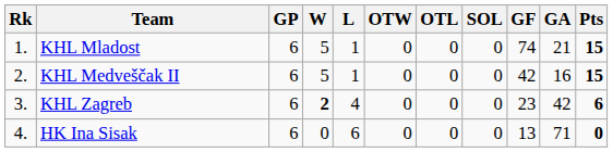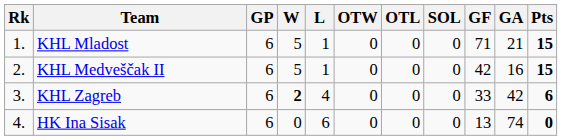 <table class="wikitable" style="text-align:right;">
 <tr>
 <th width=20>Rk</th>
 <th width=200>Team</th>
 <th width=20 abbr="Games Played">GP</th>
 <th width=20 abbr="Won">W</th>
 <th width=20 abbr="Lost">L</th>
 <th width=20 abbr="Overtimes Won">OTW</th>
 <th width=20 abbr="Overtime Lost">OTL</th>
 <th width=20 abbr="Overtime Lost">SOL</th>
 <th width=20 abbr="Goals for">GF</th>
 <th width=20 abbr="Goals against">GA</th>
 <th width=20 abbr="Points">Pts</th>
 </tr>
 <tr>
 <td style="text-align:center">1.</td>
 <td style="text-align:left"><a href='#'>KHL Mladost</a></td>
 <td>6</td>
 <td>5</td>
 <td>1</td>
 <td>0</td>
 <td>0</td>
 <td>0</td>
-<td>74</td>
+<td>71</td>
 <td>21</td>
 <td><strong>15</strong></td>
 </tr>
 <tr>
 <td style="text-align:center">2.</td>
 <td style="text-align:left"><a href='#'>KHL Medveščak II</a></td>
 <td>6</td>
 <td>5</td>
 <td>1</td>
 <td>0</td>
 <td>0</td>
 <td>0</td>
 <td>42</td>
 <td>16</td>
 <td><strong>15</strong></td>
 </tr>
 <tr>
 <td style="text-align:center">3.</td>
 <td style="text-align:left"><a href='#'>KHL Zagreb</a></td>
 <td>6</td>
 <td><strong>2</strong></td>
 <td>4</td>
 <td>0</td>
 <td>0</td>
 <td>0</td>
-<td>23</td>
+<td>33</td>
 <td>42</td>
 <td><strong>6</strong></td>
 </tr>
 <tr>
 <td style="text-align:center">4.</td>
 <td style="text-align:left"><a href='#'>HK Ina Sisak</a></td>
 <td>6</td>
 <td>0</td>
 <td>6</td>
 <td>0</td>
 <td>0</td>
 <td>0</td>
 <td>13</td>
-<td>71</td>
+<td>74</td>
 <td><strong>0</strong></td>
 </tr>
 </table>
